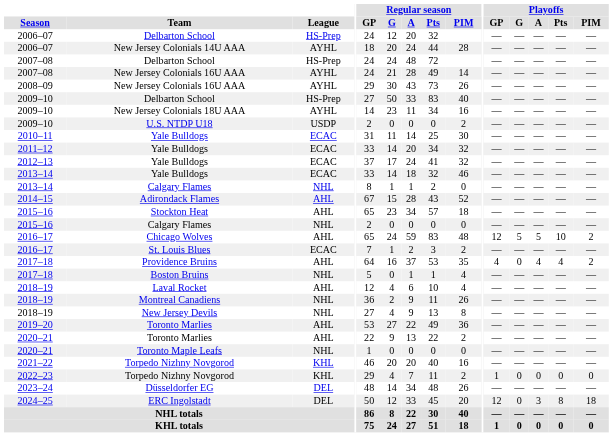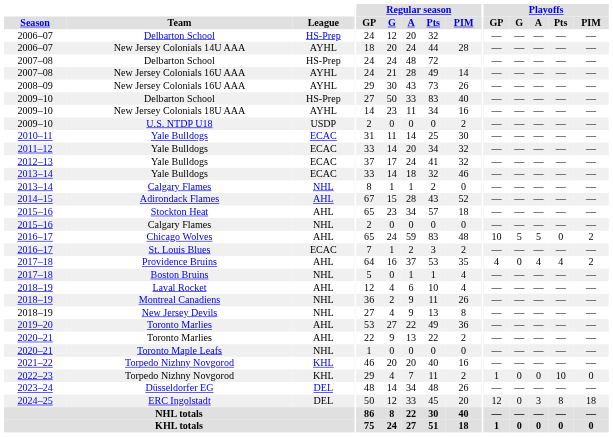 <table border="0" cellpadding="1" cellspacing="0" style="text-align:center; width:60em">
 <tr bgcolor="#e0e0e0">
 <th colspan="3" bgcolor="#ffffff"></th>
 <th rowspan="99" bgcolor="#ffffff"></th>
 <th colspan="5"><a href='#'>Regular season</a></th>
 <th rowspan="99" bgcolor="#ffffff"></th>
 <th colspan="5"><a href='#'>Playoffs</a></th>
 </tr>
 <tr bgcolor="#e0e0e0">
 <th><a href='#'>Season</a></th>
 <th>Team</th>
 <th>League</th>
 <th>GP</th>
 <th><a href='#'>G</a></th>
 <th><a href='#'>A</a></th>
 <th><a href='#'>Pts</a></th>
 <th><a href='#'>PIM</a></th>
 <th>GP</th>
 <th>G</th>
 <th>A</th>
 <th>Pts</th>
 <th>PIM</th>
 </tr>
 <tr>
 <td>2006–07</td>
 <td><a href='#'>Delbarton School</a></td>
 <td><a href='#'>HS-Prep</a></td>
 <td>24</td>
 <td>12</td>
 <td>20</td>
 <td>32</td>
 <td></td>
 <td>—</td>
 <td>—</td>
 <td>—</td>
 <td>—</td>
 <td>—</td>
 </tr>
 <tr bgcolor="#f0f0f0">
 <td>2006–07</td>
 <td>New Jersey Colonials 14U AAA</td>
 <td>AYHL</td>
 <td>18</td>
 <td>20</td>
 <td>24</td>
 <td>44</td>
 <td>28</td>
 <td>—</td>
 <td>—</td>
 <td>—</td>
 <td>—</td>
 <td>—</td>
 </tr>
 <tr>
 <td>2007–08</td>
 <td>Delbarton School</td>
 <td>HS-Prep</td>
 <td>24</td>
 <td>24</td>
 <td>48</td>
 <td>72</td>
 <td></td>
 <td>—</td>
 <td>—</td>
 <td>—</td>
 <td>—</td>
 <td>—</td>
 </tr>
 <tr bgcolor="#f0f0f0">
 <td>2007–08</td>
 <td>New Jersey Colonials 16U AAA</td>
 <td>AYHL</td>
 <td>24</td>
 <td>21</td>
 <td>28</td>
 <td>49</td>
 <td>14</td>
 <td>—</td>
 <td>—</td>
 <td>—</td>
 <td>—</td>
 <td>—</td>
 </tr>
 <tr>
 <td>2008–09</td>
 <td>New Jersey Colonials 16U AAA</td>
 <td>AYHL</td>
 <td>29</td>
 <td>30</td>
 <td>43</td>
 <td>73</td>
 <td>26</td>
 <td>—</td>
 <td>—</td>
 <td>—</td>
 <td>—</td>
 <td>—</td>
 </tr>
 <tr bgcolor="#f0f0f0">
 <td>2009–10</td>
 <td>Delbarton School</td>
 <td>HS-Prep</td>
 <td>27</td>
 <td>50</td>
 <td>33</td>
 <td>83</td>
 <td>40</td>
 <td>—</td>
 <td>—</td>
 <td>—</td>
 <td>—</td>
 <td>—</td>
 </tr>
 <tr>
 <td>2009–10</td>
 <td>New Jersey Colonials 18U AAA</td>
 <td>AYHL</td>
 <td>14</td>
 <td>23</td>
 <td>11</td>
 <td>34</td>
 <td>16</td>
 <td>—</td>
 <td>—</td>
 <td>—</td>
 <td>—</td>
 <td>—</td>
 </tr>
 <tr bgcolor="#f0f0f0">
 <td>2009–10</td>
 <td><a href='#'>U.S. NTDP U18</a></td>
 <td>USDP</td>
 <td>2</td>
 <td>0</td>
 <td>0</td>
 <td>0</td>
 <td>2</td>
 <td>—</td>
 <td>—</td>
 <td>—</td>
 <td>—</td>
 <td>—</td>
 </tr>
 <tr>
 <td><a href='#'>2010–11</a></td>
 <td><a href='#'>Yale Bulldogs</a></td>
 <td><a href='#'>ECAC</a></td>
 <td>31</td>
 <td>11</td>
 <td>14</td>
 <td>25</td>
 <td>30</td>
 <td>—</td>
 <td>—</td>
 <td>—</td>
 <td>—</td>
 <td>—</td>
 </tr>
 <tr bgcolor="#f0f0f0">
 <td><a href='#'>2011–12</a></td>
 <td>Yale Bulldogs</td>
 <td>ECAC</td>
 <td>33</td>
 <td>14</td>
 <td>20</td>
 <td>34</td>
 <td>32</td>
 <td>—</td>
 <td>—</td>
 <td>—</td>
 <td>—</td>
 <td>—</td>
 </tr>
 <tr>
 <td><a href='#'>2012–13</a></td>
 <td>Yale Bulldogs</td>
 <td>ECAC</td>
 <td>37</td>
 <td>17</td>
 <td>24</td>
 <td>41</td>
 <td>32</td>
 <td>—</td>
 <td>—</td>
 <td>—</td>
 <td>—</td>
 <td>—</td>
 </tr>
 <tr bgcolor="#f0f0f0">
 <td><a href='#'>2013–14</a></td>
 <td>Yale Bulldogs</td>
 <td>ECAC</td>
 <td>33</td>
 <td>14</td>
 <td>18</td>
 <td>32</td>
 <td>46</td>
 <td>—</td>
 <td>—</td>
 <td>—</td>
 <td>—</td>
 <td>—</td>
 </tr>
 <tr>
 <td><a href='#'>2013–14</a></td>
 <td><a href='#'>Calgary Flames</a></td>
 <td><a href='#'>NHL</a></td>
 <td>8</td>
 <td>1</td>
 <td>1</td>
 <td>2</td>
 <td>0</td>
 <td>—</td>
 <td>—</td>
 <td>—</td>
 <td>—</td>
 <td>—</td>
 </tr>
 <tr bgcolor="#f0f0f0">
 <td><a href='#'>2014–15</a></td>
 <td><a href='#'>Adirondack Flames</a></td>
 <td><a href='#'>AHL</a></td>
 <td>67</td>
 <td>15</td>
 <td>28</td>
 <td>43</td>
 <td>52</td>
 <td>—</td>
 <td>—</td>
 <td>—</td>
 <td>—</td>
 <td>—</td>
 </tr>
 <tr>
 <td><a href='#'>2015–16</a></td>
 <td><a href='#'>Stockton Heat</a></td>
 <td>AHL</td>
 <td>65</td>
 <td>23</td>
 <td>34</td>
 <td>57</td>
 <td>18</td>
 <td>—</td>
 <td>—</td>
 <td>—</td>
 <td>—</td>
 <td>—</td>
 </tr>
 <tr bgcolor="#f0f0f0">
 <td><a href='#'>2015–16</a></td>
 <td>Calgary Flames</td>
 <td>NHL</td>
 <td>2</td>
 <td>0</td>
 <td>0</td>
 <td>0</td>
 <td>0</td>
 <td>—</td>
 <td>—</td>
 <td>—</td>
 <td>—</td>
 <td>—</td>
 </tr>
 <tr>
 <td><a href='#'>2016–17</a></td>
 <td><a href='#'>Chicago Wolves</a></td>
 <td>AHL</td>
 <td>65</td>
 <td>24</td>
 <td>59</td>
 <td>83</td>
 <td>48</td>
-<td>12</td>
+<td>10</td>
 <td>5</td>
 <td>5</td>
-<td>10</td>
+<td>0</td>
 <td>2</td>
 </tr>
 <tr bgcolor="#f0f0f0">
 <td><a href='#'>2016–17</a></td>
 <td><a href='#'>St. Louis Blues</a></td>
 <td>ECAC</td>
 <td>7</td>
 <td>1</td>
 <td>2</td>
 <td>3</td>
 <td>2</td>
 <td>—</td>
 <td>—</td>
 <td>—</td>
 <td>—</td>
 <td>—</td>
 </tr>
 <tr>
 <td><a href='#'>2017–18</a></td>
 <td><a href='#'>Providence Bruins</a></td>
 <td>AHL</td>
 <td>64</td>
 <td>16</td>
 <td>37</td>
 <td>53</td>
 <td>35</td>
 <td>4</td>
 <td>0</td>
 <td>4</td>
 <td>4</td>
 <td>2</td>
 </tr>
 <tr bgcolor="#f0f0f0">
 <td><a href='#'>2017–18</a></td>
 <td><a href='#'>Boston Bruins</a></td>
 <td>NHL</td>
 <td>5</td>
 <td>0</td>
 <td>1</td>
 <td>1</td>
 <td>4</td>
 <td>—</td>
 <td>—</td>
 <td>—</td>
 <td>—</td>
 <td>—</td>
 </tr>
 <tr>
 <td><a href='#'>2018–19</a></td>
 <td><a href='#'>Laval Rocket</a></td>
 <td>AHL</td>
 <td>12</td>
 <td>4</td>
 <td>6</td>
 <td>10</td>
 <td>4</td>
 <td>—</td>
 <td>—</td>
 <td>—</td>
 <td>—</td>
 <td>—</td>
 </tr>
 <tr bgcolor="#f0f0f0">
 <td><a href='#'>2018–19</a></td>
 <td><a href='#'>Montreal Canadiens</a></td>
 <td>NHL</td>
 <td>36</td>
 <td>2</td>
 <td>9</td>
 <td>11</td>
 <td>26</td>
 <td>—</td>
 <td>—</td>
 <td>—</td>
 <td>—</td>
 <td>—</td>
 </tr>
 <tr>
 <td>2018–19</td>
 <td><a href='#'>New Jersey Devils</a></td>
 <td>NHL</td>
 <td>27</td>
 <td>4</td>
 <td>9</td>
 <td>13</td>
 <td>8</td>
 <td>—</td>
 <td>—</td>
 <td>—</td>
 <td>—</td>
 <td>—</td>
 </tr>
 <tr bgcolor="#f0f0f0">
 <td><a href='#'>2019–20</a></td>
 <td><a href='#'>Toronto Marlies</a></td>
 <td>AHL</td>
 <td>53</td>
 <td>27</td>
 <td>22</td>
 <td>49</td>
 <td>36</td>
 <td>—</td>
 <td>—</td>
 <td>—</td>
 <td>—</td>
 <td>—</td>
 </tr>
 <tr>
 <td><a href='#'>2020–21</a></td>
 <td>Toronto Marlies</td>
 <td>AHL</td>
 <td>22</td>
 <td>9</td>
 <td>13</td>
 <td>22</td>
 <td>2</td>
 <td>—</td>
 <td>—</td>
 <td>—</td>
 <td>—</td>
 <td>—</td>
 </tr>
 <tr bgcolor="#f0f0f0">
 <td><a href='#'>2020–21</a></td>
 <td><a href='#'>Toronto Maple Leafs</a></td>
 <td>NHL</td>
 <td>1</td>
 <td>0</td>
 <td>0</td>
 <td>0</td>
 <td>0</td>
 <td>—</td>
 <td>—</td>
 <td>—</td>
 <td>—</td>
 <td>—</td>
 </tr>
 <tr>
 <td><a href='#'>2021–22</a></td>
 <td><a href='#'>Torpedo Nizhny Novgorod</a></td>
 <td><a href='#'>KHL</a></td>
 <td>46</td>
 <td>20</td>
 <td>20</td>
 <td>40</td>
 <td>16</td>
 <td>—</td>
 <td>—</td>
 <td>—</td>
 <td>—</td>
 <td>—</td>
 </tr>
 <tr bgcolor="#f0f0f0">
 <td><a href='#'>2022–23</a></td>
 <td>Torpedo Nizhny Novgorod</td>
 <td>KHL</td>
 <td>29</td>
 <td>4</td>
 <td>7</td>
 <td>11</td>
 <td>2</td>
 <td>1</td>
 <td>0</td>
 <td>0</td>
-<td>0</td>
+<td>10</td>
 <td>0</td>
 </tr>
 <tr>
 <td><a href='#'>2023–24</a></td>
 <td><a href='#'>Düsseldorfer EG</a></td>
 <td><a href='#'>DEL</a></td>
 <td>48</td>
 <td>14</td>
 <td>34</td>
 <td>48</td>
 <td>26</td>
 <td>—</td>
 <td>—</td>
 <td>—</td>
 <td>—</td>
 <td>—</td>
 </tr>
 <tr bgcolor="#f0f0f0">
 <td><a href='#'>2024–25</a></td>
 <td><a href='#'>ERC Ingolstadt</a></td>
 <td>DEL</td>
 <td>50</td>
 <td>12</td>
 <td>33</td>
 <td>45</td>
 <td>20</td>
 <td>12</td>
 <td>0</td>
 <td>3</td>
 <td>8</td>
 <td>18</td>
 </tr>
 <tr bgcolor="#e0e0e0">
 <th colspan="3">NHL totals</th>
 <th>86</th>
 <th>8</th>
 <th>22</th>
 <th>30</th>
 <th>40</th>
 <th>—</th>
 <th>—</th>
 <th>—</th>
 <th>—</th>
 <th>—</th>
 </tr>
 <tr bgcolor="#e0e0e0">
 <th colspan="3">KHL totals</th>
 <th>75</th>
 <th>24</th>
 <th>27</th>
 <th>51</th>
 <th>18</th>
 <th>1</th>
 <th>0</th>
 <th>0</th>
 <th>0</th>
 <th>0</th>
 </tr>
 </table>
